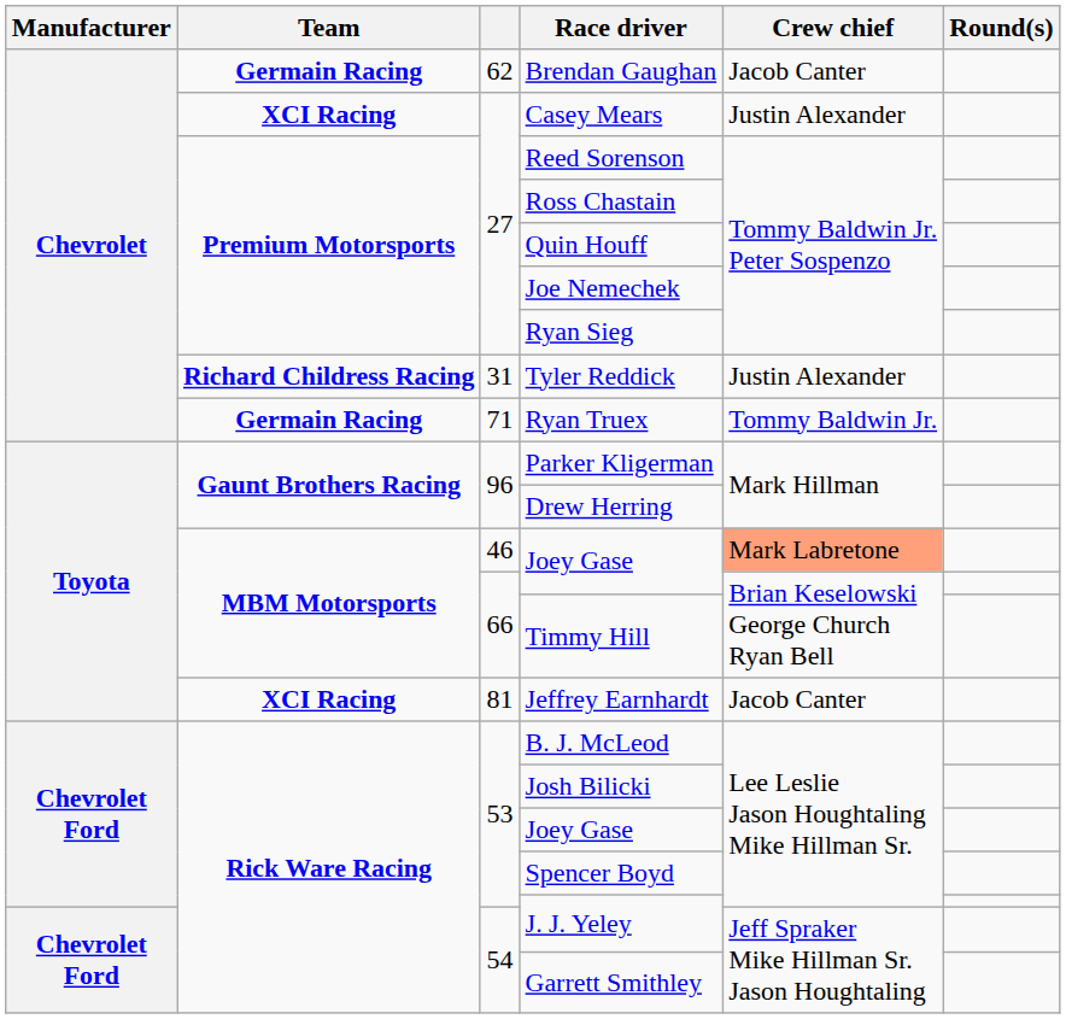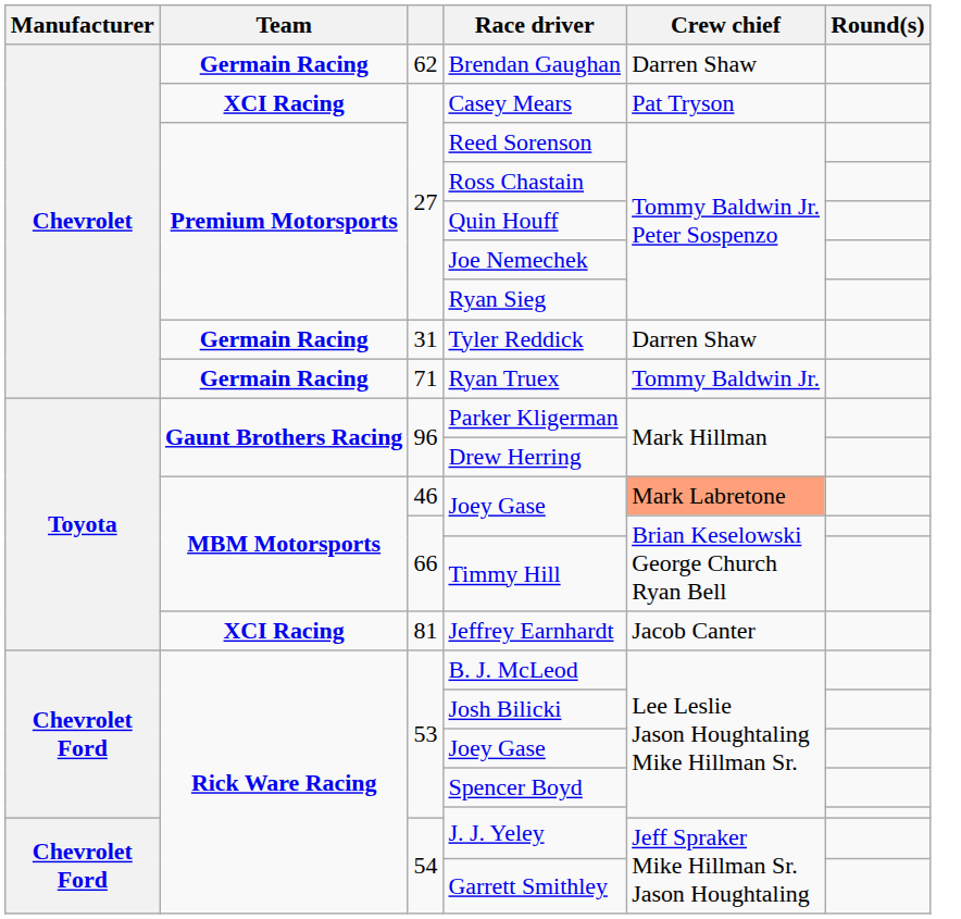 <table class="wikitable" style="font-size: 95%;">
 <tr>
 <th>Manufacturer</th>
 <th>Team</th>
 <th></th>
 <th>Race driver</th>
 <th>Crew chief</th>
 <th>Round(s)</th>
 </tr>
 <tr>
 <th rowspan=9><a href='#'>Chevrolet</a></th>
 <td style="text-align:center;"><strong><a href='#'>Germain Racing</a></strong></td>
 <td>62</td>
 <td><a href='#'>Brendan Gaughan</a></td>
-<td>Jacob Canter</td>
+<td>Darren Shaw</td>
 <td></td>
 </tr>
 <tr>
 <td style="text-align:center;"><strong><a href='#'>XCI Racing</a></strong></td>
 <td rowspan=6>27</td>
 <td><a href='#'>Casey Mears</a></td>
-<td>Justin Alexander</td>
+<td><a href='#'>Pat Tryson</a></td>
 <td></td>
 </tr>
 <tr>
 <td rowspan=5 style="text-align:center;"><strong><a href='#'>Premium Motorsports</a></strong></td>
 <td><a href='#'>Reed Sorenson</a></td>
 <td rowspan=5><a href='#'>Tommy Baldwin Jr.</a> <small></small> <br> <a href='#'>Peter Sospenzo</a> <small></small></td>
 <td></td>
 </tr>
 <tr>
 <td><a href='#'>Ross Chastain</a></td>
 <td></td>
 </tr>
 <tr>
 <td><a href='#'>Quin Houff</a></td>
 <td></td>
 </tr>
 <tr>
 <td><a href='#'>Joe Nemechek</a></td>
 <td></td>
 </tr>
 <tr>
 <td><a href='#'>Ryan Sieg</a></td>
 <td></td>
 </tr>
 <tr>
-<td style="text-align:center;"><strong><a href='#'>Richard Childress Racing</a></strong></td>
+<td style="text-align:center;"><strong><a href='#'>Germain Racing</a></strong></td>
 <td>31</td>
 <td><a href='#'>Tyler Reddick</a></td>
-<td>Justin Alexander</td>
+<td>Darren Shaw</td>
 <td></td>
 </tr>
 <tr>
 <td style="text-align:center;"><strong><a href='#'>Germain Racing</a></strong></td>
 <td>71</td>
 <td><a href='#'>Ryan Truex</a></td>
 <td><a href='#'>Tommy Baldwin Jr.</a></td>
 <td></td>
 </tr>
 <tr>
 <th rowspan=6><a href='#'>Toyota</a></th>
 <td style="text-align:center;" rowspan="2"><strong><a href='#'>Gaunt Brothers Racing</a></strong></td>
 <td rowspan=2>96</td>
 <td><a href='#'>Parker Kligerman</a></td>
 <td rowspan=2>Mark Hillman</td>
 <td></td>
 </tr>
 <tr>
 <td><a href='#'>Drew Herring</a></td>
 <td></td>
 </tr>
 <tr>
 <td rowspan=3 style="text-align:center;"><strong><a href='#'>MBM Motorsports</a></strong></td>
 <td>46</td>
 <td rowspan=2><a href='#'>Joey Gase</a></td>
 <td style="background: lightsalmon;">Mark Labretone</td>
 <td></td>
 </tr>
 <tr>
 <td rowspan=2>66</td>
 <td rowspan=2><a href='#'>Brian Keselowski</a> <small></small> <br> George Church <small></small> <br> Ryan Bell <small></small></td>
 <td></td>
 </tr>
 <tr>
 <td><a href='#'>Timmy Hill</a></td>
 <td></td>
 </tr>
 <tr>
 <td style="text-align:center;"><strong><a href='#'>XCI Racing</a></strong></td>
 <td>81</td>
 <td><a href='#'>Jeffrey Earnhardt</a></td>
 <td>Jacob Canter</td>
 <td></td>
 </tr>
 <tr>
 <th rowspan=5><a href='#'>Chevrolet</a> <small></small> <br> <a href='#'>Ford</a> <small></small></th>
 <td rowspan=7 style="text-align:center;"><strong><a href='#'>Rick Ware Racing</a></strong></td>
 <td rowspan=5>53</td>
 <td><a href='#'>B. J. McLeod</a></td>
 <td rowspan=5>Lee Leslie <small></small> <br> Jason Houghtaling <small></small> <br> Mike Hillman Sr. <small></small></td>
 <td></td>
 </tr>
 <tr>
 <td><a href='#'>Josh Bilicki</a></td>
 <td></td>
 </tr>
 <tr>
 <td><a href='#'>Joey Gase</a></td>
 <td></td>
 </tr>
 <tr>
 <td><a href='#'>Spencer Boyd</a></td>
 <td></td>
 </tr>
 <tr>
 <td rowspan=2><a href='#'>J. J. Yeley</a></td>
 <td></td>
 </tr>
 <tr>
 <th rowspan=2><a href='#'>Chevrolet</a> <small></small> <br> <a href='#'>Ford</a> <small></small></th>
 <td rowspan=2>54</td>
 <td rowspan=2><a href='#'>Jeff Spraker</a> <small></small> <br> Mike Hillman Sr. <small></small> <br> Jason Houghtaling <small></small></td>
 <td></td>
 </tr>
 <tr>
 <td><a href='#'>Garrett Smithley</a></td>
 <td></td>
 </tr>
 </table>
